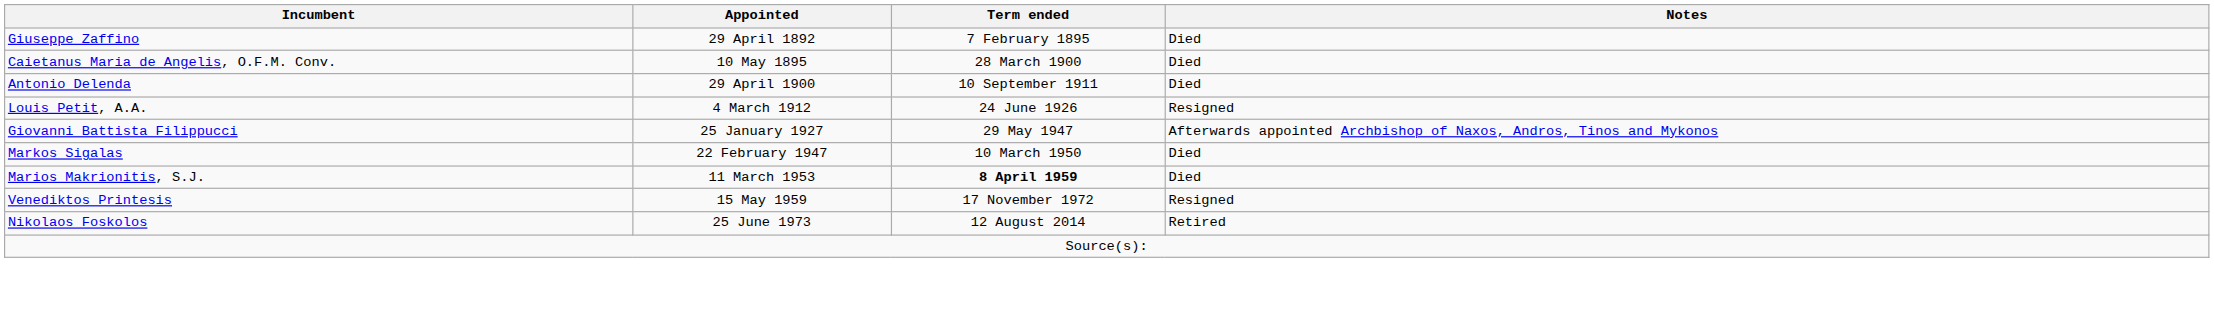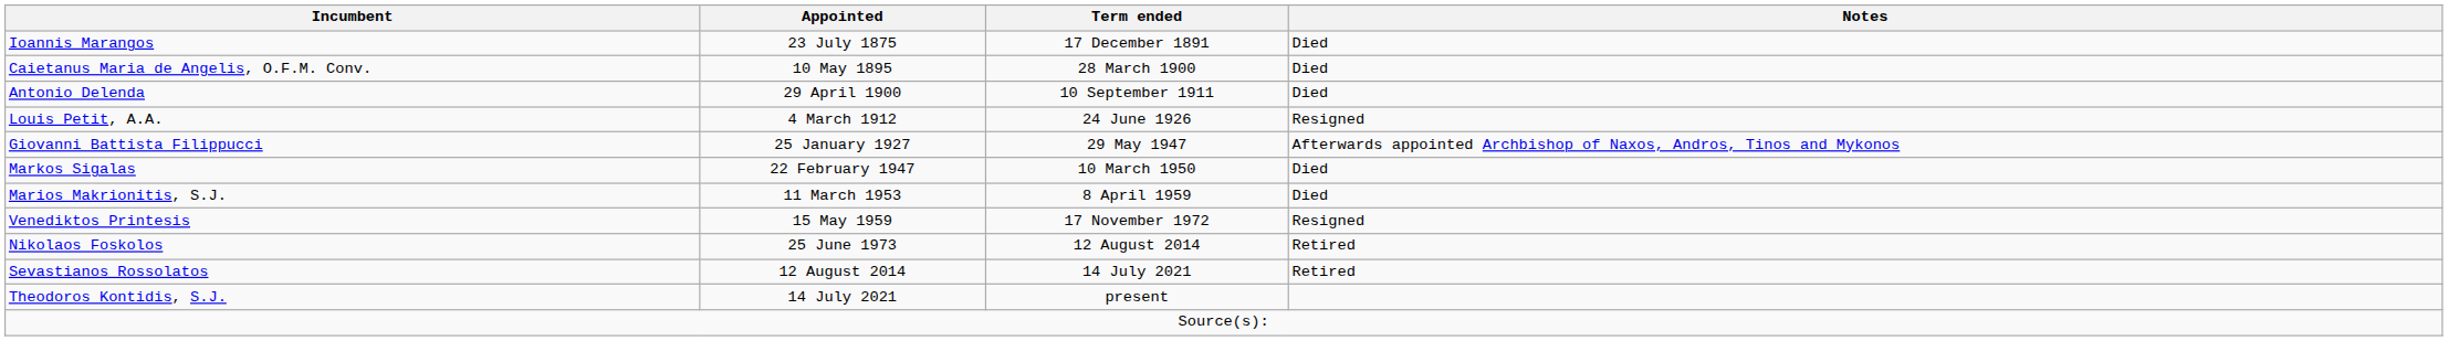 <table class="wikitable" style="font-size:90%;width:95%;">
 <tr>
 <th>Incumbent</th>
 <th>Appointed</th>
 <th>Term ended</th>
 <th>Notes</th>
 </tr>
 <tr>
-<td><a href='#'>Giuseppe Zaffino</a></td>
-<td align="center">29 April 1892</td>
-<td align="center">7 February 1895</td>
+<td><a href='#'>Ioannis Marangos</a></td>
+<td align="center">23 July 1875</td>
+<td align="center">17 December 1891</td>
 <td>Died</td>
 </tr>
 <tr>
 <td><a href='#'>Caietanus Maria de Angelis</a>, O.F.M. Conv.</td>
 <td align="center">10 May 1895</td>
 <td align="center">28 March 1900</td>
 <td>Died</td>
 </tr>
 <tr>
 <td><a href='#'>Antonio Delenda</a></td>
 <td align="center">29 April 1900</td>
 <td align="center">10 September 1911</td>
 <td>Died</td>
 </tr>
 <tr>
 <td><a href='#'>Louis Petit</a>, A.A.</td>
 <td align="center">4 March 1912</td>
 <td align="center">24 June 1926</td>
 <td>Resigned</td>
 </tr>
 <tr>
 <td><a href='#'>Giovanni Battista Filippucci</a></td>
 <td align="center">25 January 1927</td>
 <td align="center">29 May 1947</td>
 <td>Afterwards appointed <a href='#'>Archbishop of Naxos, Andros, Tinos and Mykonos</a></td>
 </tr>
 <tr>
 <td><a href='#'>Markos Sigalas</a></td>
 <td align="center">22 February 1947</td>
 <td align="center">10 March 1950</td>
 <td>Died</td>
 </tr>
 <tr>
 <td><a href='#'>Marios Makrionitis</a>, S.J.</td>
 <td align="center">11 March 1953</td>
-<td align="center"><strong>8 April 1959</strong></td>
+<td align="center">8 April 1959</td>
 <td>Died</td>
 </tr>
 <tr>
 <td><a href='#'>Venediktos Printesis</a></td>
 <td align="center">15 May 1959</td>
 <td align="center">17 November 1972</td>
 <td>Resigned</td>
 </tr>
 <tr>
 <td><a href='#'>Nikolaos Foskolos</a></td>
 <td align="center">25 June 1973</td>
 <td align="center">12 August 2014</td>
 <td>Retired</td>
 </tr>
 <tr>
+<td><a href='#'>Sevastianos Rossolatos</a></td>
+<td align="center">12 August 2014</td>
+<td align="center">14 July 2021</td>
+<td>Retired</td>
+</tr>
+<tr>
+<td><a href='#'>Theodoros Kontidis</a>, <a href='#'>S.J.</a></td>
+<td align="center">14 July 2021</td>
+<td align="center">present</td>
+<td></td>
+</tr>
+<tr>
 <td align="center" colspan="4">Source(s):</td>
 </tr>
 </table>
